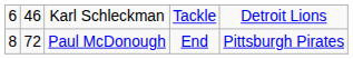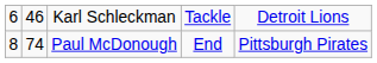 <table class="wikitable" style="text-align:center">
 <tr>
 <td>6</td>
 <td>46</td>
 <td>Karl Schleckman</td>
 <td><a href='#'>Tackle</a></td>
 <td><a href='#'>Detroit Lions</a></td>
 </tr>
 <tr>
 <td>8</td>
-<td>72</td>
+<td>74</td>
 <td><a href='#'>Paul McDonough</a></td>
 <td><a href='#'>End</a></td>
 <td><a href='#'>Pittsburgh Pirates</a></td>
 </tr>
 </table>
